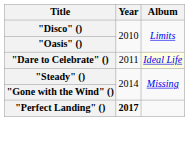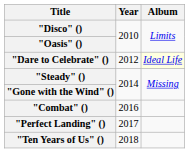 <table class="wikitable plainrowheaders" style="text-align:center;">
 <tr>
 <th scope="col">Title</th>
 <th scope="col">Year</th>
 <th scope="col">Album</th>
 </tr>
 <tr>
 <th scope="row">"Disco" ()</th>
 <td rowspan=2>2010</td>
 <td rowspan=2><em><a href='#'>Limits</a></em></td>
 </tr>
 <tr>
 <th scope="row">"Oasis" ()</th>
 </tr>
 <tr>
 <th scope="row">"Dare to Celebrate" ()</th>
-<td>2011</td>
+<td>2012</td>
 <td style="background: lightyellow;"><em><a href='#'>Ideal Life</a></em></td>
 </tr>
 <tr>
 <th scope="row">"Steady" ()</th>
 <td rowspan=2>2014</td>
 <td rowspan=2><em><a href='#'>Missing</a></em></td>
 </tr>
 <tr>
 <th scope="row">"Gone with the Wind" ()</th>
 </tr>
 <tr>
+<th scope="row">"Combat" ()</th>
+<td>2016</td>
+<td></td>
+</tr>
+<tr>
 <th scope="row">"Perfect Landing" ()</th>
-<td><strong>2017</strong></td>
+<td>2017</td>
+<td></td>
+</tr>
+<tr>
+<th scope="row">"Ten Years of Us" ()</th>
+<td>2018</td>
 <td></td>
 </tr>
 </table>
